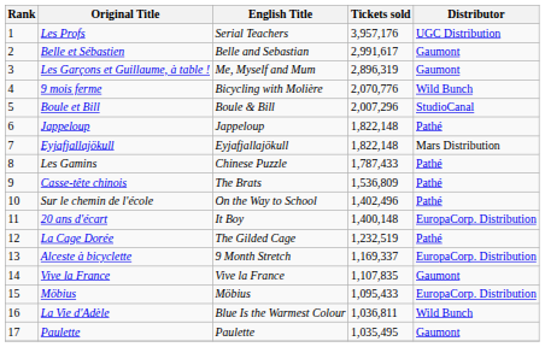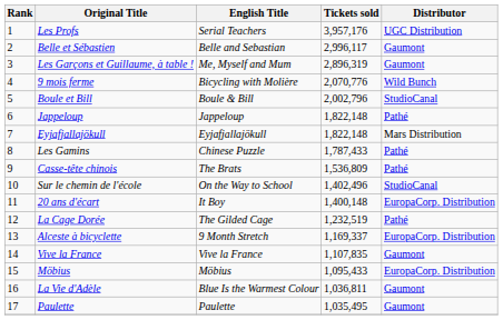 <table class="wikitable sortable">
 <tr>
 <th>Rank</th>
 <th>Original Title</th>
 <th>English Title</th>
 <th>Tickets sold</th>
 <th>Distributor</th>
 </tr>
 <tr>
 <td>1</td>
 <td><em><a href='#'>Les Profs</a></em></td>
 <td><em>Serial Teachers</em></td>
 <td>3,957,176</td>
 <td><a href='#'>UGC Distribution</a></td>
 </tr>
 <tr>
 <td>2</td>
 <td><em><a href='#'>Belle et Sébastien</a></em></td>
 <td><em>Belle and Sebastian</em></td>
-<td>2,991,617</td>
+<td>2,996,117</td>
 <td><a href='#'>Gaumont</a></td>
 </tr>
 <tr>
 <td>3</td>
 <td><em><a href='#'>Les Garçons et Guillaume, à table !</a></em></td>
 <td><em>Me, Myself and Mum</em></td>
 <td>2,896,319</td>
 <td><a href='#'>Gaumont</a></td>
 </tr>
 <tr>
 <td>4</td>
 <td><em><a href='#'>9 mois ferme</a></em></td>
 <td><em>Bicycling with Molière</em></td>
 <td>2,070,776</td>
 <td><a href='#'>Wild Bunch</a></td>
 </tr>
 <tr>
 <td>5</td>
 <td><em><a href='#'>Boule et Bill</a></em></td>
 <td><em>Boule & Bill</em></td>
-<td>2,007,296</td>
+<td>2,002,796</td>
 <td><a href='#'>StudioCanal</a></td>
 </tr>
 <tr>
 <td>6</td>
 <td><em><a href='#'>Jappeloup</a></em></td>
 <td><em>Jappeloup</em></td>
 <td>1,822,148</td>
 <td><a href='#'>Pathé</a></td>
 </tr>
 <tr>
 <td>7</td>
 <td><em><a href='#'>Eyjafjallajökull</a></em></td>
 <td><em>Eyjafjallajökull</em></td>
 <td>1,822,148</td>
 <td>Mars Distribution</td>
 </tr>
 <tr>
 <td>8</td>
 <td><em>Les Gamins</em></td>
 <td><em>Chinese Puzzle</em></td>
 <td>1,787,433</td>
 <td><a href='#'>Pathé</a></td>
 </tr>
 <tr>
 <td>9</td>
 <td><em><a href='#'>Casse-tête chinois</a></em></td>
 <td><em>The Brats</em></td>
 <td>1,536,809</td>
 <td><a href='#'>Pathé</a></td>
 </tr>
 <tr>
 <td>10</td>
 <td><em>Sur le chemin de l'école</em></td>
 <td><em>On the Way to School</em></td>
 <td>1,402,496</td>
-<td><a href='#'>Pathé</a></td>
+<td><a href='#'>StudioCanal</a></td>
 </tr>
 <tr>
 <td>11</td>
 <td><em><a href='#'>20 ans d'écart</a></em></td>
 <td><em>It Boy</em></td>
 <td>1,400,148</td>
 <td><a href='#'>EuropaCorp. Distribution</a></td>
 </tr>
 <tr>
 <td>12</td>
 <td><em><a href='#'>La Cage Dorée</a></em></td>
 <td><em>The Gilded Cage</em></td>
 <td>1,232,519</td>
 <td><a href='#'>Pathé</a></td>
 </tr>
 <tr>
 <td>13</td>
 <td><em><a href='#'>Alceste à bicyclette</a></em></td>
 <td><em>9 Month Stretch</em></td>
 <td>1,169,337</td>
 <td><a href='#'>EuropaCorp. Distribution</a></td>
 </tr>
 <tr>
 <td>14</td>
 <td><em><a href='#'>Vive la France</a></em></td>
 <td><em>Vive la France</em></td>
 <td>1,107,835</td>
 <td><a href='#'>Gaumont</a></td>
 </tr>
 <tr>
 <td>15</td>
 <td><em><a href='#'>Möbius</a></em></td>
 <td><em>Möbius</em></td>
 <td>1,095,433</td>
 <td><a href='#'>EuropaCorp. Distribution</a></td>
 </tr>
 <tr>
 <td>16</td>
 <td><em><a href='#'>La Vie d'Adèle</a></em></td>
 <td><em>Blue Is the Warmest Colour</em></td>
 <td>1,036,811</td>
-<td><a href='#'>Wild Bunch</a></td>
+<td><a href='#'>Gaumont</a></td>
 </tr>
 <tr>
 <td>17</td>
 <td><em><a href='#'>Paulette</a></em></td>
 <td><em>Paulette</em></td>
 <td>1,035,495</td>
 <td><a href='#'>Gaumont</a></td>
 </tr>
 <tr>
 </tr>
 </table>
